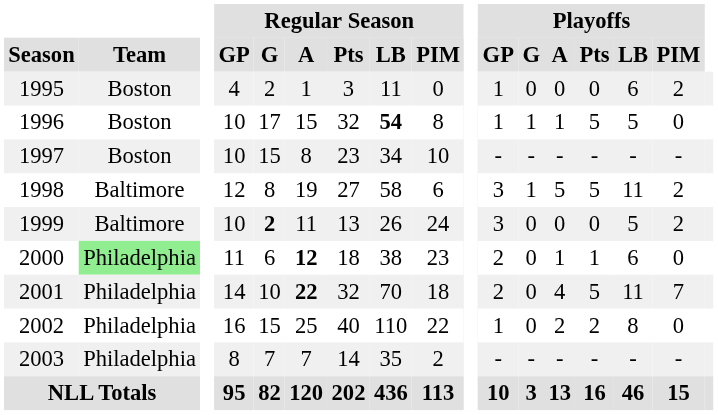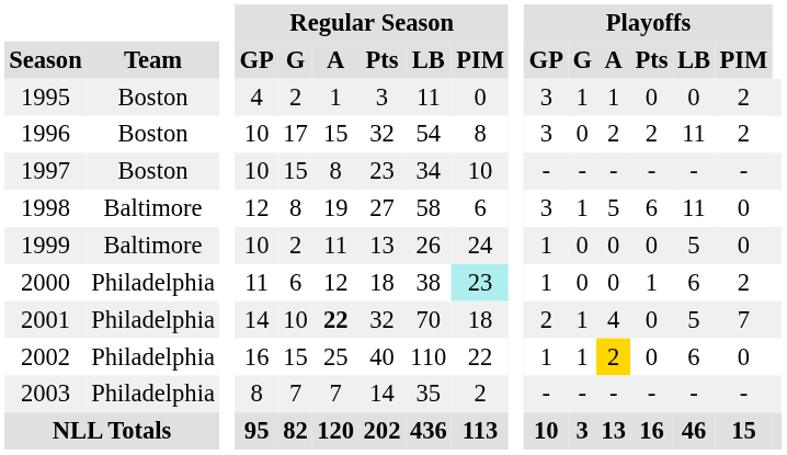 <table BORDER="0" CELLPADDING="3" CELLSPACING="0">
 <tr ALIGN="center" bgcolor="#e0e0e0">
 <th colspan="2" bgcolor="#ffffff"> </th>
 <th rowspan="99" bgcolor="#ffffff"> </th>
 <th colspan="6">Regular Season</th>
 <th rowspan="99" bgcolor="#ffffff"> </th>
 <th colspan="6">Playoffs</th>
 </tr>
 <tr ALIGN="center" bgcolor="#e0e0e0">
 <th>Season</th>
 <th>Team</th>
 <th>GP</th>
 <th>G</th>
 <th>A</th>
 <th>Pts</th>
 <th>LB</th>
 <th>PIM</th>
 <th>GP</th>
 <th>G</th>
 <th>A</th>
 <th>Pts</th>
 <th>LB</th>
 <th>PIM</th>
 </tr>
 <tr ALIGN="center" bgcolor="#f0f0f0">
 <td>1995</td>
 <td>Boston</td>
 <td>4</td>
 <td>2</td>
 <td>1</td>
 <td>3</td>
 <td>11</td>
 <td>0</td>
+<td>3</td>
+<td>1</td>
 <td>1</td>
 <td>0</td>
 <td>0</td>
-<td>0</td>
-<td>6</td>
 <td>2</td>
 <td></td>
 </tr>
 <tr ALIGN="center">
 <td>1996</td>
 <td>Boston</td>
 <td>10</td>
 <td>17</td>
 <td>15</td>
 <td>32</td>
-<td><strong>54</strong></td>
+<td>54</td>
 <td>8</td>
-<td>1</td>
-<td>1</td>
-<td>1</td>
-<td>5</td>
-<td>5</td>
+<td>3</td>
 <td>0</td>
+<td>2</td>
+<td>2</td>
+<td>11</td>
+<td>2</td>
 <td></td>
 </tr>
 <tr ALIGN="center" bgcolor="#f0f0f0">
 <td>1997</td>
 <td>Boston</td>
 <td>10</td>
 <td>15</td>
 <td>8</td>
 <td>23</td>
 <td>34</td>
 <td>10</td>
 <td>-</td>
 <td>-</td>
 <td>-</td>
 <td>-</td>
 <td>-</td>
 <td>-</td>
 <td></td>
 </tr>
 <tr ALIGN="center">
 <td>1998</td>
 <td>Baltimore</td>
 <td>12</td>
 <td>8</td>
 <td>19</td>
 <td>27</td>
 <td>58</td>
 <td>6</td>
 <td>3</td>
 <td>1</td>
 <td>5</td>
-<td>5</td>
+<td>6</td>
 <td>11</td>
-<td>2</td>
+<td>0</td>
 <td></td>
 </tr>
 <tr ALIGN="center" bgcolor="#f0f0f0">
 <td>1999</td>
 <td>Baltimore</td>
 <td>10</td>
-<td><strong>2</strong></td>
+<td>2</td>
 <td>11</td>
 <td>13</td>
 <td>26</td>
 <td>24</td>
-<td>3</td>
+<td>1</td>
 <td>0</td>
 <td>0</td>
 <td>0</td>
 <td>5</td>
-<td>2</td>
+<td>0</td>
 <td></td>
 </tr>
 <tr ALIGN="center">
 <td>2000</td>
-<td style="background: lightgreen;">Philadelphia</td>
+<td>Philadelphia</td>
 <td>11</td>
 <td>6</td>
-<td><strong>12</strong></td>
+<td>12</td>
 <td>18</td>
 <td>38</td>
-<td>23</td>
-<td>2</td>
+<td style="background: paleturquoise;">23</td>
+<td>1</td>
+<td>0</td>
 <td>0</td>
 <td>1</td>
-<td>1</td>
 <td>6</td>
-<td>0</td>
+<td>2</td>
 <td></td>
 </tr>
 <tr ALIGN="center" bgcolor="#f0f0f0">
 <td>2001</td>
 <td>Philadelphia</td>
 <td>14</td>
 <td>10</td>
 <td><strong>22</strong></td>
 <td>32</td>
 <td>70</td>
 <td>18</td>
 <td>2</td>
+<td>1</td>
+<td>4</td>
 <td>0</td>
-<td>4</td>
 <td>5</td>
-<td>11</td>
 <td>7</td>
 <td></td>
 </tr>
 <tr ALIGN="center">
 <td>2002</td>
 <td>Philadelphia</td>
 <td>16</td>
 <td>15</td>
 <td>25</td>
 <td>40</td>
 <td>110</td>
 <td>22</td>
 <td>1</td>
+<td>1</td>
+<td style="background: gold;">2</td>
 <td>0</td>
-<td>2</td>
-<td>2</td>
-<td>8</td>
+<td>6</td>
 <td>0</td>
 <td></td>
 </tr>
 <tr ALIGN="center" bgcolor="#f0f0f0">
 <td>2003</td>
 <td>Philadelphia</td>
 <td>8</td>
 <td>7</td>
 <td>7</td>
 <td>14</td>
 <td>35</td>
 <td>2</td>
 <td>-</td>
 <td>-</td>
 <td>-</td>
 <td>-</td>
 <td>-</td>
 <td>-</td>
 <td></td>
 </tr>
 <tr ALIGN="center">
 </tr>
 <tr ALIGN="center" bgcolor="#e0e0e0">
 <th colspan="2">NLL Totals</th>
 <th>95</th>
 <th>82</th>
 <th>120</th>
 <th>202</th>
 <th>436</th>
 <th>113</th>
 <th>10</th>
 <th>3</th>
 <th>13</th>
 <th>16</th>
 <th>46</th>
 <th>15</th>
 <th></th>
 </tr>
 </table>
